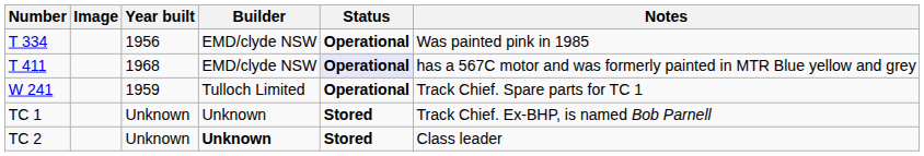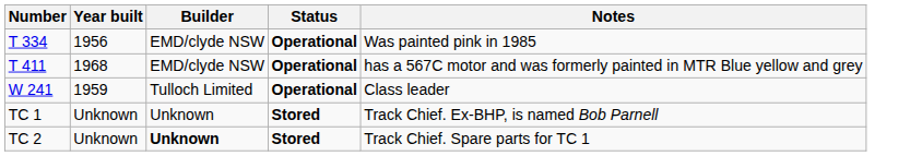 <table class="wikitable">
 <tr>
 <th>Number</th>
-<th>Image</th>
 <th>Year built</th>
 <th>Builder</th>
 <th>Status</th>
 <th>Notes</th>
 </tr>
 <tr>
 <td><a href='#'>T 334</a></td>
-<td><br></td>
 <td>1956</td>
 <td>EMD/clyde NSW</td>
 <td><strong>Operational</strong></td>
 <td>Was painted pink in 1985</td>
 </tr>
 <tr>
 <td><a href='#'>T 411</a></td>
-<td><br></td>
 <td>1968</td>
 <td>EMD/clyde NSW</td>
-<td style="background: lavender;"><strong>Operational</strong></td>
+<td><strong>Operational</strong></td>
 <td>has a 567C motor and was formerly painted in MTR Blue yellow and grey</td>
 </tr>
 <tr>
 <td><a href='#'>W 241</a></td>
-<td></td>
 <td>1959</td>
 <td>Tulloch Limited</td>
 <td><strong>Operational</strong></td>
-<td>Track Chief. Spare parts for TC 1</td>
+<td>Class leader</td>
 </tr>
 <tr>
 <td>TC 1</td>
-<td></td>
 <td>Unknown</td>
 <td>Unknown</td>
 <td><strong>Stored</strong></td>
 <td>Track Chief. Ex-BHP, is named <em>Bob Parnell</em></td>
 </tr>
 <tr>
 <td>TC 2</td>
-<td></td>
 <td>Unknown</td>
 <td><strong>Unknown</strong></td>
 <td><strong>Stored </strong></td>
-<td>Class leader</td>
+<td>Track Chief. Spare parts for TC 1</td>
 </tr>
 </table>
